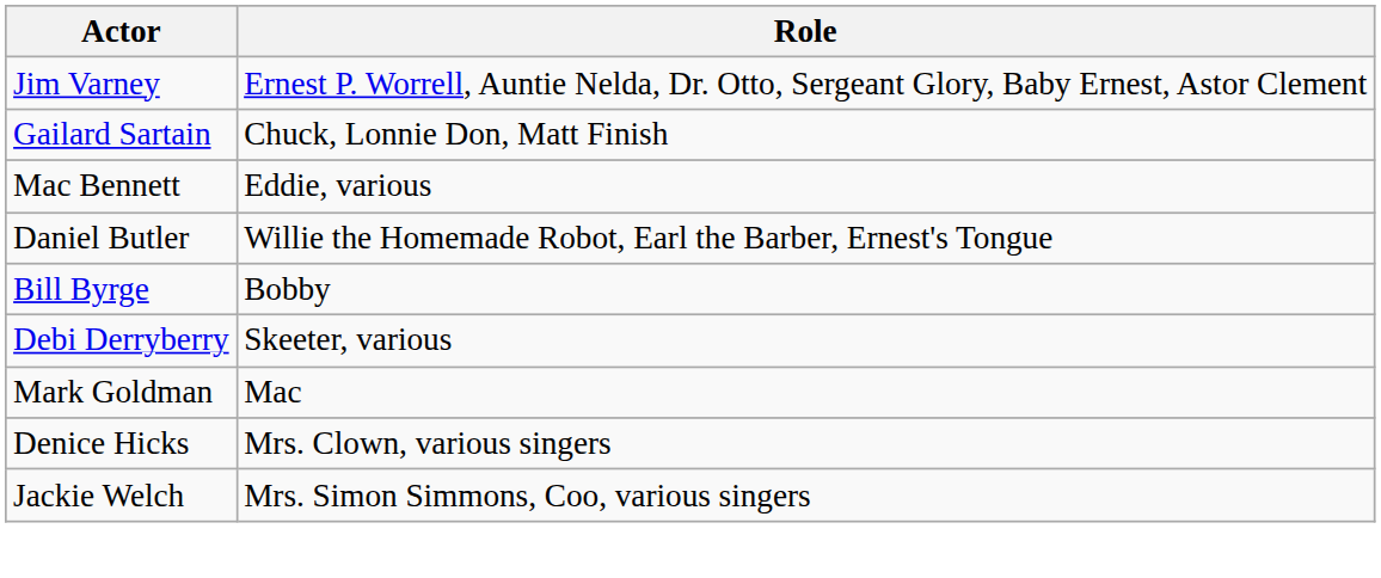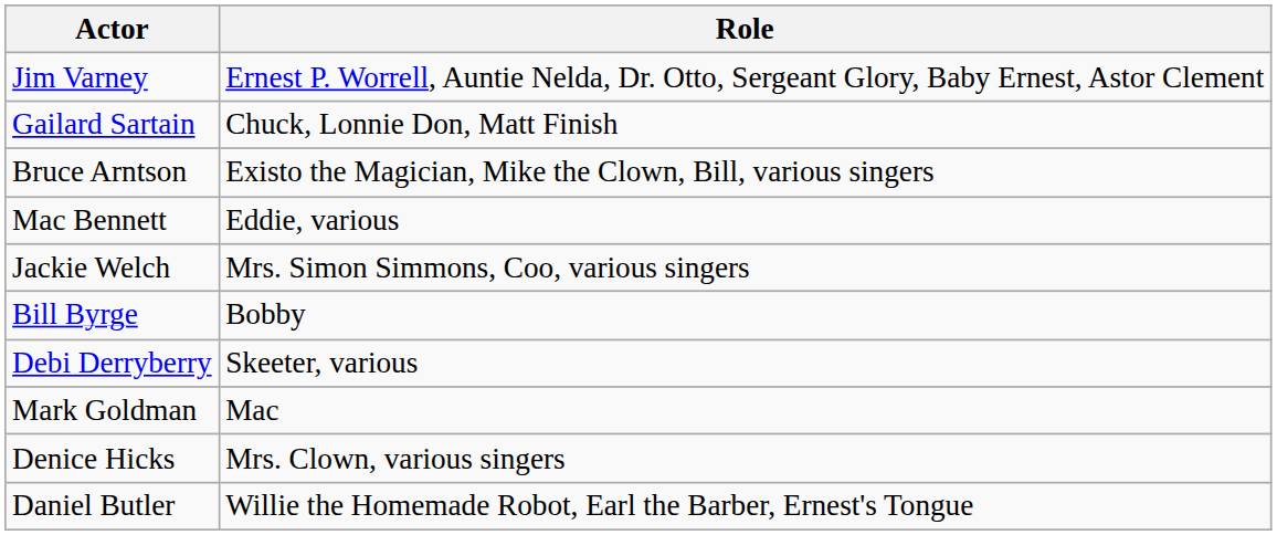 <table class="wikitable">
 <tr>
 <th>Actor</th>
 <th>Role</th>
 </tr>
 <tr>
 <td><a href='#'>Jim Varney</a></td>
 <td><a href='#'>Ernest P. Worrell</a>, Auntie Nelda, Dr. Otto, Sergeant Glory, Baby Ernest, Astor Clement</td>
 </tr>
 <tr>
 <td><a href='#'>Gailard Sartain</a></td>
 <td>Chuck, Lonnie Don, Matt Finish</td>
 </tr>
 <tr>
+<td>Bruce Arntson</td>
+<td>Existo the Magician, Mike the Clown, Bill, various singers</td>
+</tr>
+<tr>
 <td>Mac Bennett</td>
 <td>Eddie, various</td>
 </tr>
 <tr>
-<td>Daniel Butler</td>
-<td>Willie the Homemade Robot, Earl the Barber, Ernest's Tongue</td>
+<td>Jackie Welch</td>
+<td>Mrs. Simon Simmons, Coo, various singers</td>
 </tr>
 <tr>
 <td><a href='#'>Bill Byrge</a></td>
 <td>Bobby</td>
 </tr>
 <tr>
 <td><a href='#'>Debi Derryberry</a></td>
 <td>Skeeter, various</td>
 </tr>
 <tr>
 <td>Mark Goldman</td>
 <td>Mac</td>
 </tr>
 <tr>
 <td>Denice Hicks</td>
 <td>Mrs. Clown, various singers</td>
 </tr>
 <tr>
-<td>Jackie Welch</td>
-<td>Mrs. Simon Simmons, Coo, various singers</td>
+<td>Daniel Butler</td>
+<td>Willie the Homemade Robot, Earl the Barber, Ernest's Tongue</td>
 </tr>
 </table>
